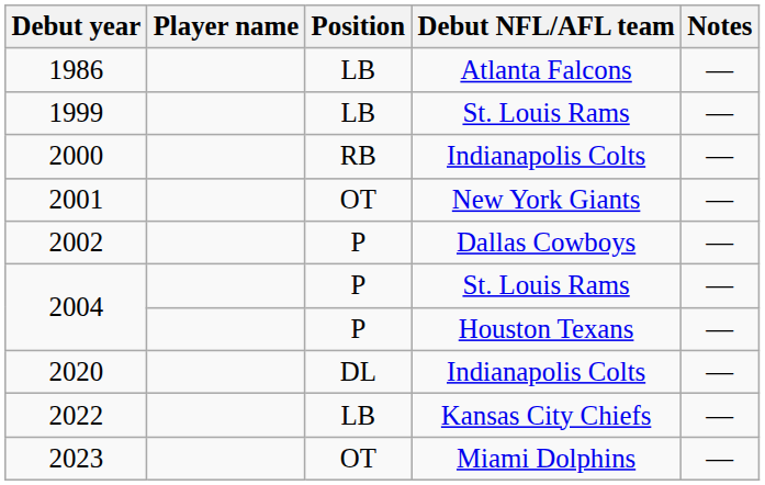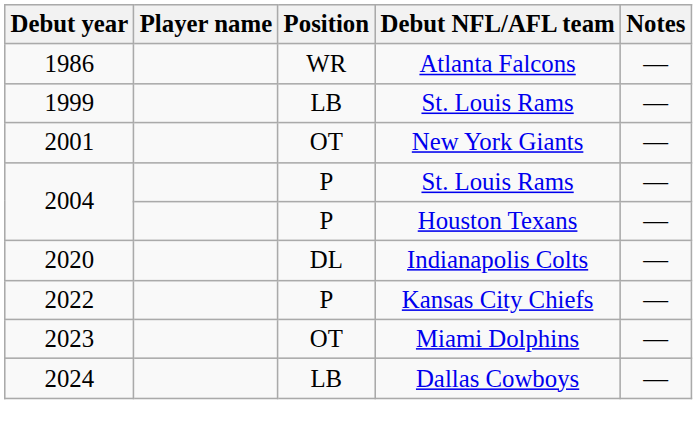 <table class="wikitable sortable" style="text-align: center;">
 <tr>
 <th>Debut year</th>
 <th>Player name</th>
 <th>Position</th>
 <th>Debut NFL/AFL team</th>
 <th>Notes</th>
 </tr>
 <tr>
 <td align="center">1986</td>
 <td align="center"></td>
-<td align="center">LB</td>
+<td align="center">WR</td>
 <td align="center"><a href='#'>Atlanta Falcons</a></td>
 <td align="center">—</td>
 </tr>
 <tr>
 <td align="center">1999</td>
 <td align="center"></td>
 <td align="center">LB</td>
 <td align="center"><a href='#'>St. Louis Rams</a></td>
 <td align="center">—</td>
 </tr>
 <tr>
-<td align="center">2000</td>
-<td align="center"></td>
-<td align="center">RB</td>
-<td align="center"><a href='#'>Indianapolis Colts</a></td>
-<td align="center">—</td>
-</tr>
-<tr>
 <td align="center">2001</td>
 <td align="center"></td>
 <td align="center">OT</td>
 <td align="center"><a href='#'>New York Giants</a></td>
-<td align="center">—</td>
-</tr>
-<tr>
-<td align="center">2002</td>
-<td align="center"></td>
-<td align="center">P</td>
-<td align="center"><a href='#'>Dallas Cowboys</a></td>
 <td align="center">—</td>
 </tr>
 <tr>
 <td rowspan="2">2004</td>
 <td align="center"></td>
 <td align="center">P</td>
 <td align="center"><a href='#'>St. Louis Rams</a></td>
 <td align="center">—</td>
 </tr>
 <tr>
 <td align="center"></td>
 <td align="center">P</td>
 <td align="center"><a href='#'>Houston Texans</a></td>
 <td align="center">—</td>
 </tr>
 <tr>
 <td align="center">2020</td>
 <td align="center"></td>
 <td align="center">DL</td>
 <td align="center"><a href='#'>Indianapolis Colts</a></td>
 <td align="center">—</td>
 </tr>
 <tr>
 <td align="center">2022</td>
 <td align="center"></td>
-<td align="center">LB</td>
+<td align="center">P</td>
 <td align="center"><a href='#'>Kansas City Chiefs</a></td>
 <td align="center">—</td>
 </tr>
 <tr>
 <td align="center">2023</td>
 <td align="center"></td>
 <td align="center">OT</td>
 <td align="center"><a href='#'>Miami Dolphins</a></td>
 <td align="center">—</td>
 </tr>
+<tr>
+<td align="center">2024</td>
+<td align="center"></td>
+<td align="center">LB</td>
+<td align="center"><a href='#'>Dallas Cowboys</a></td>
+<td align="center">—</td>
+</tr>
 </table>
